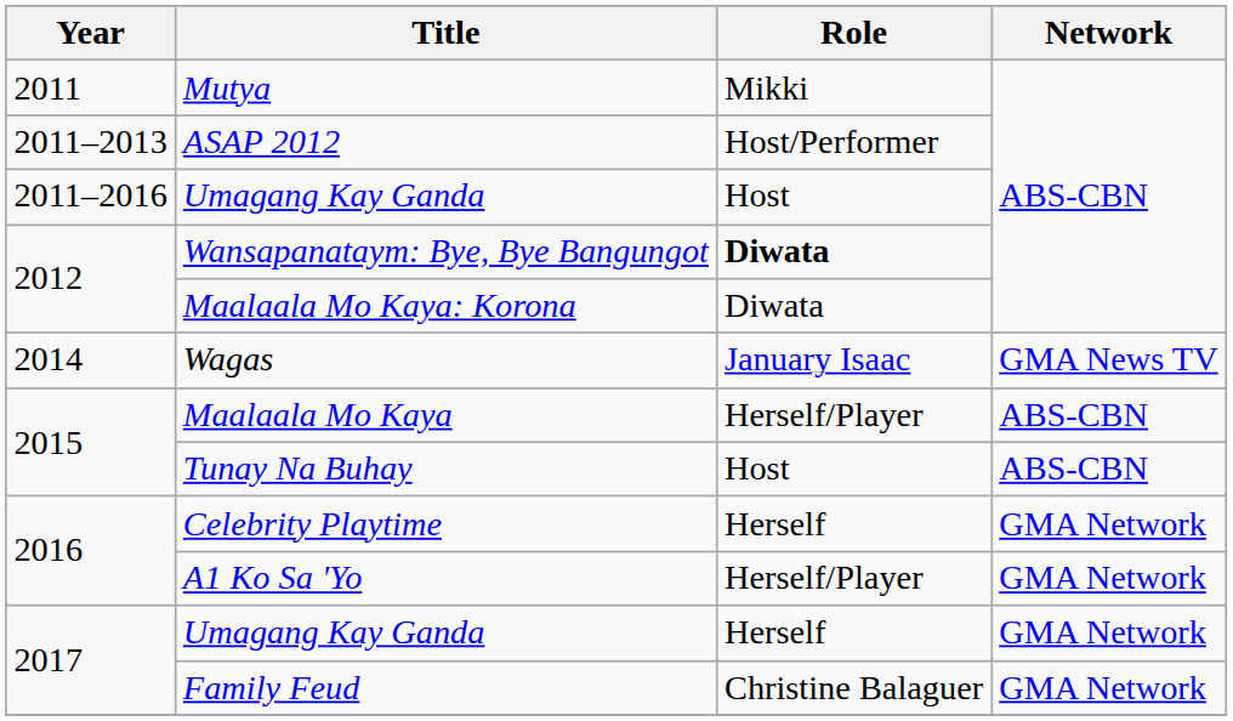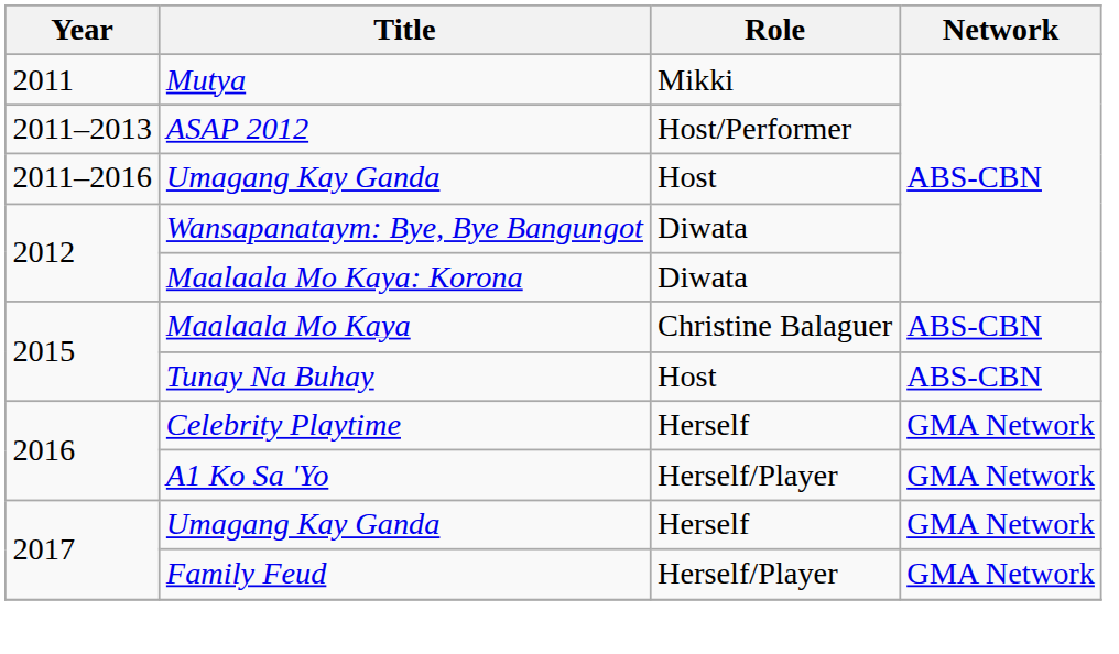 <table class="wikitable">
 <tr>
 <th>Year</th>
 <th>Title</th>
 <th>Role</th>
 <th>Network</th>
 </tr>
 <tr>
 <td>2011</td>
 <td><em><a href='#'>Mutya</a></em></td>
 <td>Mikki</td>
 <td rowspan=5><a href='#'>ABS-CBN</a></td>
 </tr>
 <tr>
 <td>2011–2013</td>
 <td><em><a href='#'>ASAP 2012</a></em></td>
 <td>Host/Performer</td>
 </tr>
 <tr>
 <td>2011–2016</td>
 <td><em><a href='#'>Umagang Kay Ganda</a></em></td>
 <td>Host</td>
 </tr>
 <tr>
 <td rowspan=2>2012</td>
 <td><em> <a href='#'>Wansapanataym: Bye, Bye Bangungot</a></em></td>
-<td><strong>Diwata</strong></td>
+<td>Diwata</td>
 </tr>
 <tr>
 <td><em><a href='#'>Maalaala Mo Kaya: Korona</a></em></td>
 <td>Diwata</td>
 </tr>
 <tr>
-<td>2014</td>
-<td><em>Wagas</em></td>
-<td><a href='#'>January Isaac</a></td>
-<td><a href='#'>GMA News TV</a></td>
-</tr>
-<tr>
 <td rowspan=2>2015</td>
 <td><em><a href='#'>Maalaala Mo Kaya</a></em></td>
-<td>Herself/Player</td>
+<td>Christine Balaguer</td>
 <td rowspan=1><a href='#'>ABS-CBN</a></td>
 </tr>
 <tr>
 <td><em><a href='#'>Tunay Na Buhay</a></em></td>
 <td>Host</td>
 <td><a href='#'>ABS-CBN</a></td>
 </tr>
 <tr>
 <td rowspan=2>2016</td>
 <td><em><a href='#'>Celebrity Playtime</a></em></td>
 <td>Herself</td>
 <td rowspan=1><a href='#'>GMA Network</a></td>
 </tr>
 <tr>
 <td><em><a href='#'>A1 Ko Sa 'Yo</a></em></td>
 <td>Herself/Player</td>
 <td rowspan=1><a href='#'>GMA Network</a></td>
 </tr>
 <tr>
 <td rowspan=2>2017</td>
 <td><em><a href='#'>Umagang Kay Ganda</a></em></td>
 <td>Herself</td>
 <td rowspan=1><a href='#'>GMA Network</a></td>
 </tr>
 <tr>
 <td><em><a href='#'>Family Feud</a></em></td>
-<td>Christine Balaguer</td>
+<td>Herself/Player</td>
 <td rowspan=1><a href='#'>GMA Network</a></td>
 </tr>
 <tr>
 </tr>
 </table>
